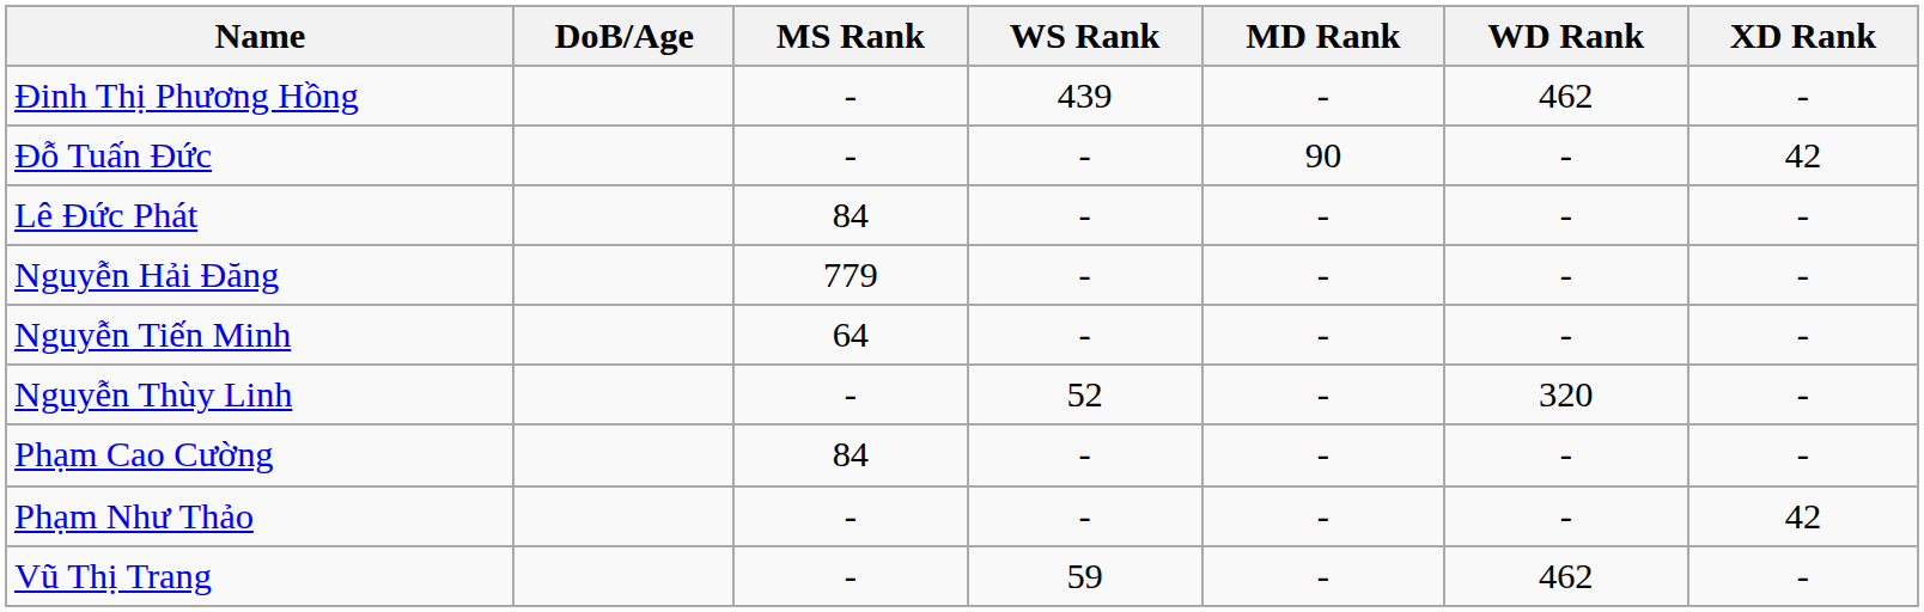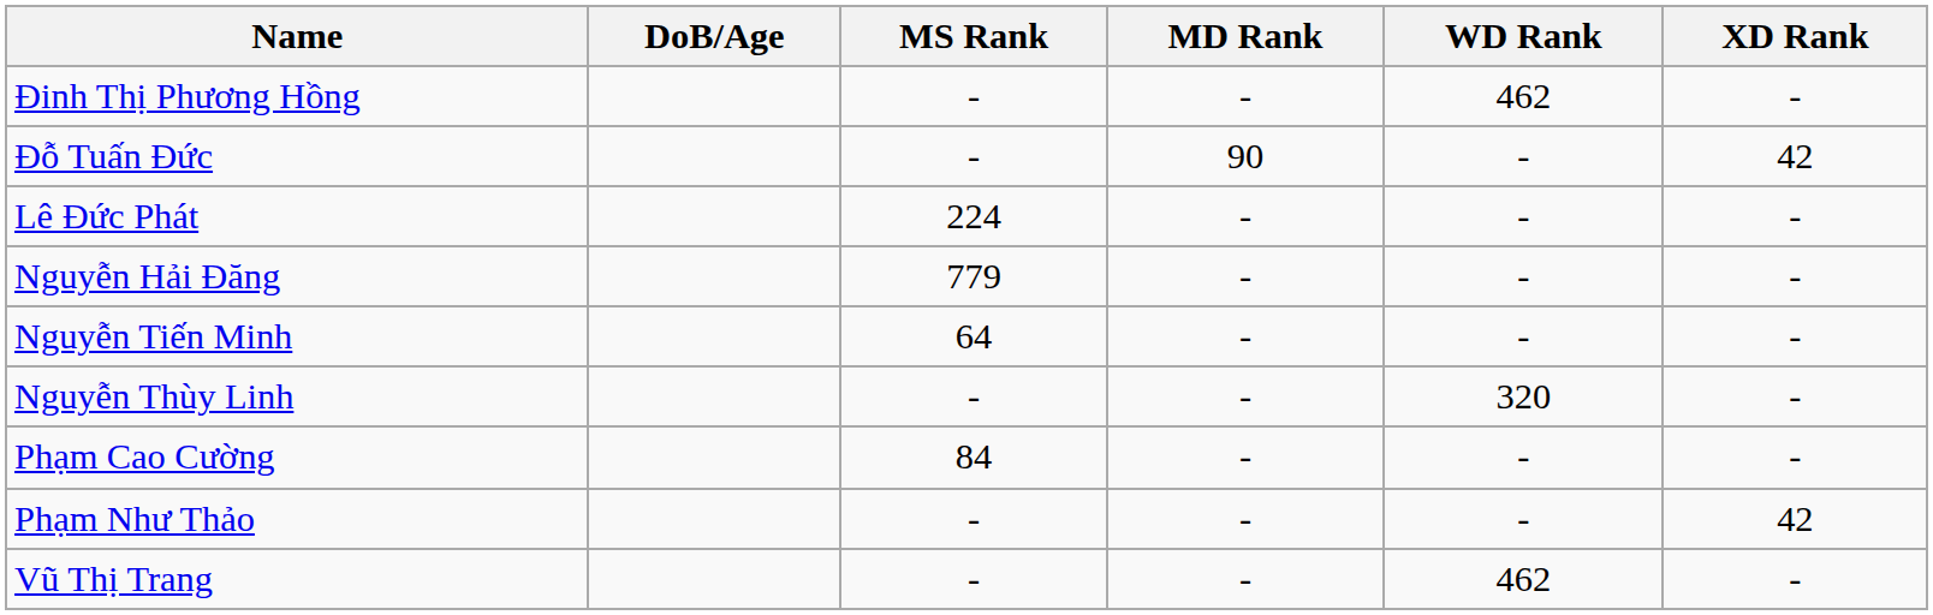 <table class="wikitable"  style="width:800px; font-size:95%; text-align:center">
 <tr>
 <th align="left">Name</th>
 <th align="left">DoB/Age</th>
 <th align="left">MS Rank</th>
-<th align="left">WS Rank</th>
 <th align="left">MD Rank</th>
 <th align="left">WD Rank</th>
 <th align="left">XD Rank</th>
 </tr>
 <tr>
 <td align="left"><a href='#'>Đinh Thị Phương Hồng</a></td>
 <td align="left"></td>
 <td>-</td>
-<td>439</td>
 <td>-</td>
 <td>462</td>
 <td>-</td>
 </tr>
 <tr>
 <td align="left"><a href='#'>Đỗ Tuấn Đức</a></td>
 <td align="left"></td>
 <td>-</td>
-<td>-</td>
 <td>90</td>
 <td>-</td>
 <td>42</td>
 </tr>
 <tr>
 <td align="left"><a href='#'>Lê Đức Phát</a></td>
 <td align="left"></td>
-<td>84</td>
-<td>-</td>
+<td>224</td>
 <td>-</td>
 <td>-</td>
 <td>-</td>
 </tr>
 <tr>
 <td align="left"><a href='#'>Nguyễn Hải Đăng</a></td>
 <td align="left"></td>
 <td>779</td>
 <td>-</td>
 <td>-</td>
 <td>-</td>
-<td>-</td>
 </tr>
 <tr>
 <td align="left"><a href='#'>Nguyễn Tiến Minh</a></td>
 <td align="left"></td>
 <td>64</td>
 <td>-</td>
 <td>-</td>
 <td>-</td>
-<td>-</td>
 </tr>
 <tr>
 <td align="left"><a href='#'>Nguyễn Thùy Linh</a></td>
 <td align="left"></td>
 <td>-</td>
-<td>52</td>
 <td>-</td>
 <td>320</td>
 <td>-</td>
 </tr>
 <tr>
 <td align="left"><a href='#'>Phạm Cao Cường</a></td>
 <td align="left"></td>
 <td>84</td>
 <td>-</td>
 <td>-</td>
 <td>-</td>
-<td>-</td>
 </tr>
 <tr>
 <td align="left"><a href='#'>Phạm Như Thảo</a></td>
 <td align="left"></td>
-<td>-</td>
 <td>-</td>
 <td>-</td>
 <td>-</td>
 <td>42</td>
 </tr>
 <tr>
 <td align="left"><a href='#'>Vũ Thị Trang</a></td>
 <td align="left"></td>
 <td>-</td>
-<td>59</td>
 <td>-</td>
 <td>462</td>
 <td>-</td>
 </tr>
 </table>
